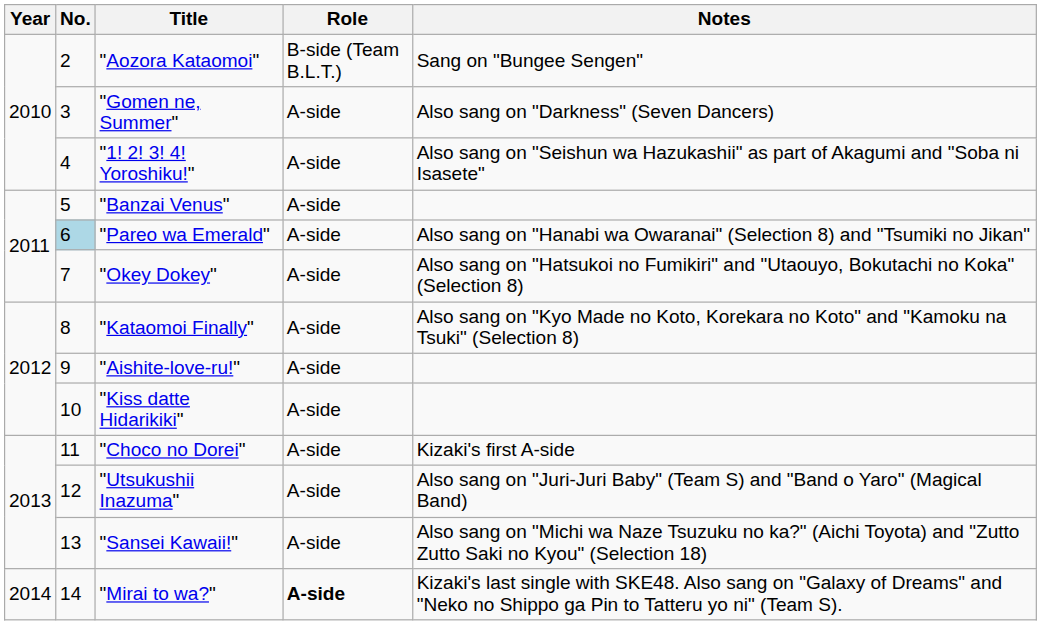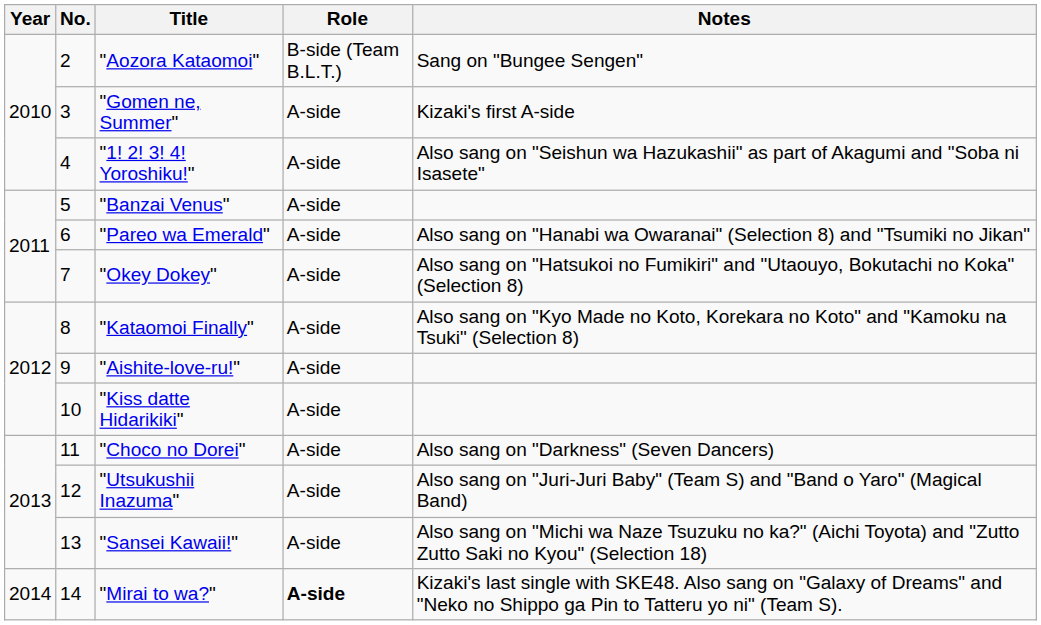 <table class="wikitable sortable">
 <tr>
 <th>Year</th>
 <th data-sort-type="number">No. </th>
 <th style="width:150px;">Title </th>
 <th>Role </th>
 <th class="unsortable">Notes </th>
 </tr>
 <tr>
 <td rowspan="3">2010</td>
 <td>2</td>
 <td>"<a href='#'>Aozora Kataomoi</a>"</td>
 <td>B-side (Team B.L.T.)</td>
 <td>Sang on "Bungee Sengen"</td>
 </tr>
 <tr>
 <td>3</td>
 <td>"<a href='#'>Gomen ne, Summer</a>"</td>
 <td>A-side</td>
-<td>Also sang on "Darkness" (Seven Dancers)</td>
+<td>Kizaki's first A-side</td>
 </tr>
 <tr>
 <td>4</td>
 <td>"<a href='#'>1! 2! 3! 4! Yoroshiku!</a>"</td>
 <td>A-side</td>
 <td>Also sang on "Seishun wa Hazukashii" as part of Akagumi and "Soba ni Isasete"</td>
 </tr>
 <tr>
 <td rowspan="3">2011</td>
 <td>5</td>
 <td>"<a href='#'>Banzai Venus</a>"</td>
 <td>A-side</td>
 <td></td>
 </tr>
 <tr>
-<td style="background: lightblue;">6</td>
+<td>6</td>
 <td>"<a href='#'>Pareo wa Emerald</a>"</td>
 <td>A-side</td>
 <td>Also sang on "Hanabi wa Owaranai" (Selection 8) and "Tsumiki no Jikan"</td>
 </tr>
 <tr>
 <td>7</td>
 <td>"<a href='#'>Okey Dokey</a>"</td>
 <td>A-side</td>
 <td>Also sang on "Hatsukoi no Fumikiri" and "Utaouyo, Bokutachi no Koka" (Selection 8)</td>
 </tr>
 <tr>
 <td rowspan="3">2012</td>
 <td>8</td>
 <td>"<a href='#'>Kataomoi Finally</a>"</td>
 <td>A-side</td>
 <td>Also sang on "Kyo Made no Koto, Korekara no Koto" and "Kamoku na Tsuki" (Selection 8)</td>
 </tr>
 <tr>
 <td>9</td>
 <td>"<a href='#'>Aishite-love-ru!</a>"</td>
 <td>A-side</td>
 <td></td>
 </tr>
 <tr>
 <td>10</td>
 <td>"<a href='#'>Kiss datte Hidarikiki</a>"</td>
 <td>A-side</td>
 <td></td>
 </tr>
 <tr>
 <td rowspan="3">2013</td>
 <td>11</td>
 <td>"<a href='#'>Choco no Dorei</a>"</td>
 <td>A-side</td>
-<td>Kizaki's first A-side</td>
+<td>Also sang on "Darkness" (Seven Dancers)</td>
 </tr>
 <tr>
 <td>12</td>
 <td>"<a href='#'>Utsukushii Inazuma</a>"</td>
 <td>A-side</td>
 <td>Also sang on "Juri-Juri Baby" (Team S) and "Band o Yaro" (Magical Band)</td>
 </tr>
 <tr>
 <td>13</td>
 <td>"<a href='#'>Sansei Kawaii!</a>"</td>
 <td>A-side</td>
 <td>Also sang on "Michi wa Naze Tsuzuku no ka?" (Aichi Toyota) and "Zutto Zutto Saki no Kyou" (Selection 18)</td>
 </tr>
 <tr>
 <td rowspan="1">2014</td>
 <td>14</td>
 <td>"<a href='#'>Mirai to wa?</a>"</td>
 <td><strong>A-side</strong></td>
 <td>Kizaki's last single with SKE48. Also sang on "Galaxy of Dreams" and "Neko no Shippo ga Pin to Tatteru yo ni" (Team S).</td>
 </tr>
 </table>
